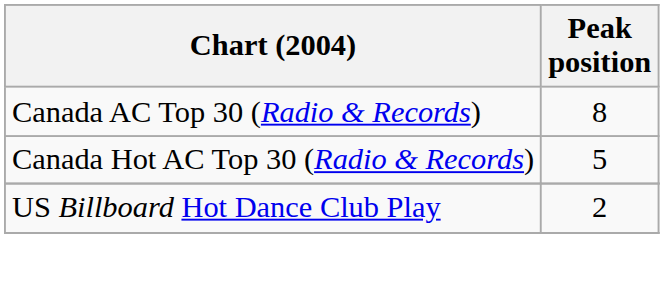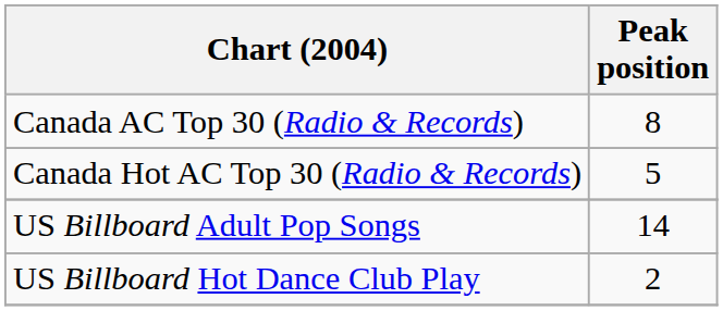 <table class="wikitable sortable">
 <tr>
 <th align="left">Chart (2004)</th>
 <th align="left">Peak<br>position</th>
 </tr>
 <tr>
 <td>Canada AC Top 30 (<em><a href='#'>Radio & Records</a></em>)</td>
 <td align="center">8</td>
 </tr>
 <tr>
 <td>Canada Hot AC Top 30 (<em><a href='#'>Radio & Records</a></em>)</td>
 <td align="center">5</td>
 </tr>
 <tr>
 </tr>
 <tr>
 </tr>
 <tr>
 </tr>
 <tr>
+<td align="left">US <em>Billboard</em> <a href='#'>Adult Pop Songs</a></td>
+<td align="center">14</td>
+</tr>
+<tr>
 <td align="left">US <em>Billboard</em> <a href='#'>Hot Dance Club Play</a></td>
 <td align="center">2</td>
 </tr>
 <tr>
 </tr>
 </table>
